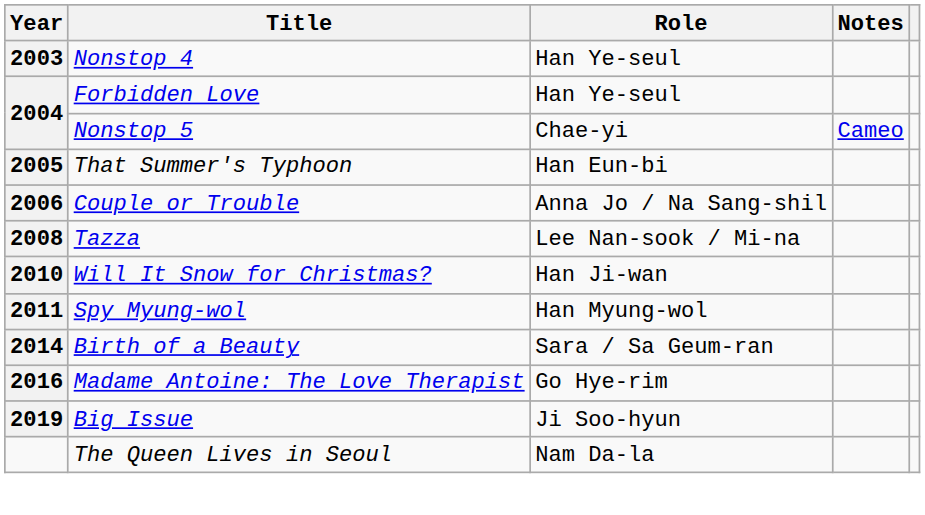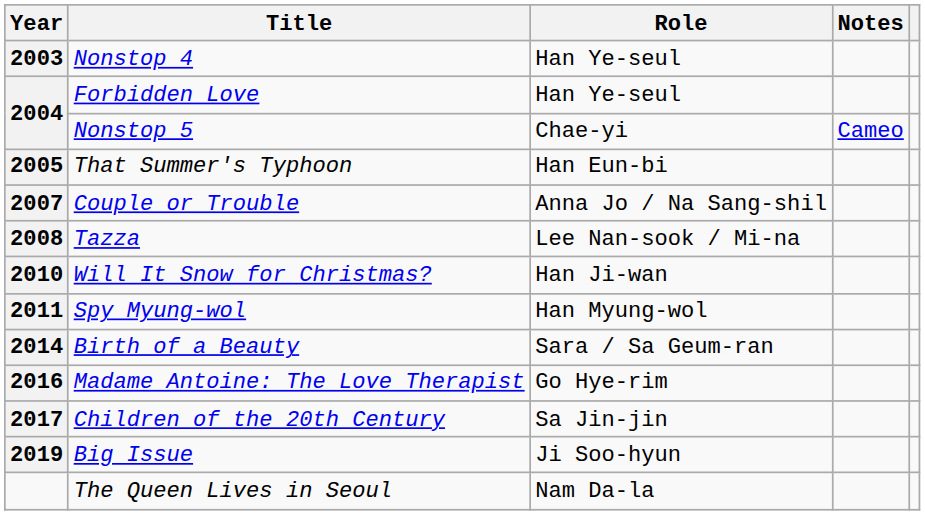 <table class="wikitable plainrowheaders sortable">
 <tr>
 <th scope="col">Year</th>
 <th scope="col">Title</th>
 <th scope="col">Role</th>
 <th scope="col" class="unsortable">Notes</th>
 <th scope="col" class="unsortable"></th>
 </tr>
 <tr>
 <th scope="row">2003</th>
 <td><em><a href='#'>Nonstop 4</a></em></td>
 <td>Han Ye-seul</td>
 <td></td>
 <td></td>
 </tr>
 <tr>
 <th scope="row" rowspan=2>2004</th>
 <td><em><a href='#'>Forbidden Love</a></em></td>
 <td>Han Ye-seul</td>
 <td></td>
 <td></td>
 </tr>
 <tr>
 <td><em><a href='#'>Nonstop 5</a></em></td>
 <td>Chae-yi</td>
 <td><a href='#'>Cameo</a></td>
 <td></td>
 </tr>
 <tr>
 <th scope="row">2005</th>
 <td><em>That Summer's Typhoon</em></td>
 <td>Han Eun-bi</td>
 <td></td>
 <td></td>
 </tr>
 <tr>
-<th scope="row">2006</th>
+<th scope="row">2007</th>
 <td><em><a href='#'>Couple or Trouble</a></em></td>
 <td>Anna Jo / Na Sang-shil</td>
 <td></td>
 <td></td>
 </tr>
 <tr>
 <th scope="row">2008</th>
 <td><em><a href='#'>Tazza</a></em></td>
 <td>Lee Nan-sook / Mi-na</td>
 <td></td>
 <td></td>
 </tr>
 <tr>
 <th scope="row">2010</th>
 <td><em><a href='#'>Will It Snow for Christmas?</a></em></td>
 <td>Han Ji-wan</td>
 <td></td>
 <td></td>
 </tr>
 <tr>
 <th scope="row">2011</th>
 <td><em><a href='#'>Spy Myung-wol</a></em></td>
 <td>Han Myung-wol</td>
 <td></td>
 <td></td>
 </tr>
 <tr>
 <th scope="row">2014</th>
 <td><em><a href='#'>Birth of a Beauty</a></em></td>
 <td>Sara / Sa Geum-ran</td>
 <td></td>
 <td></td>
 </tr>
 <tr>
 <th scope="row">2016</th>
 <td><em><a href='#'>Madame Antoine: The Love Therapist</a></em></td>
 <td>Go Hye-rim</td>
 <td></td>
 <td></td>
 </tr>
 <tr>
+<th scope="row">2017</th>
+<td><em><a href='#'>Children of the 20th Century</a></em></td>
+<td>Sa Jin-jin</td>
+<td></td>
+<td></td>
+</tr>
+<tr>
 <th scope="row">2019</th>
 <td><em><a href='#'>Big Issue</a></em></td>
 <td>Ji Soo-hyun</td>
 <td></td>
 <td></td>
 </tr>
 <tr>
 <td></td>
 <td><em>The Queen Lives in Seoul</em></td>
 <td>Nam Da-la</td>
 <td></td>
 <td style="text-align:center"></td>
 </tr>
 </table>
